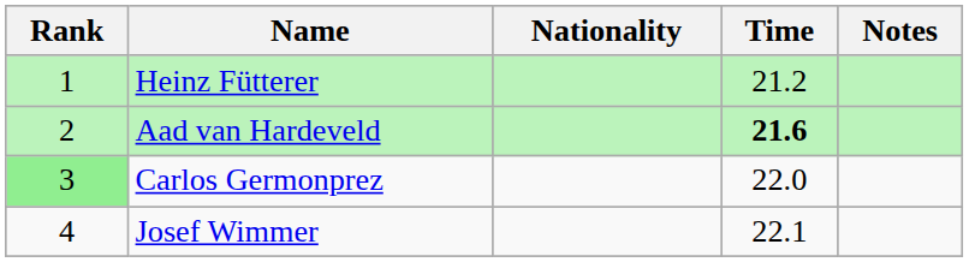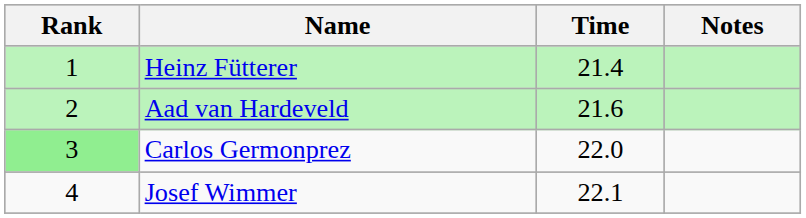 <table class="wikitable sortable" style="text-align:center;width: 55%">
 <tr>
 <th>Rank</th>
 <th>Name</th>
-<th>Nationality</th>
 <th>Time</th>
 <th>Notes</th>
 </tr>
 <tr bgcolor=bbf3bb>
 <td>1</td>
 <td align=left><a href='#'>Heinz Fütterer</a></td>
-<td align=left></td>
-<td>21.2</td>
+<td>21.4</td>
 <td></td>
 </tr>
 <tr bgcolor=bbf3bb>
 <td>2</td>
 <td align=left><a href='#'>Aad van Hardeveld</a></td>
-<td align=left></td>
-<td><strong>21.6</strong></td>
+<td>21.6</td>
 <td></td>
 </tr>
 <tr>
 <td style="background: lightgreen;">3</td>
 <td align=left><a href='#'>Carlos Germonprez</a></td>
-<td align=left></td>
 <td>22.0</td>
 <td></td>
 </tr>
 <tr>
 <td>4</td>
 <td align=left><a href='#'>Josef Wimmer</a></td>
-<td align=left></td>
 <td>22.1</td>
 <td></td>
 </tr>
 </table>
